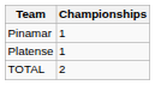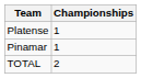 <table class="wikitable">
 <tr>
 <th>Team</th>
 <th>Championships</th>
 </tr>
 <tr>
-<td>Pinamar</td>
+<td>Platense</td>
 <td>1</td>
 </tr>
 <tr>
-<td>Platense</td>
+<td>Pinamar</td>
 <td>1</td>
 </tr>
 <tr>
 <td>TOTAL</td>
 <td>2</td>
 </tr>
 </table>
